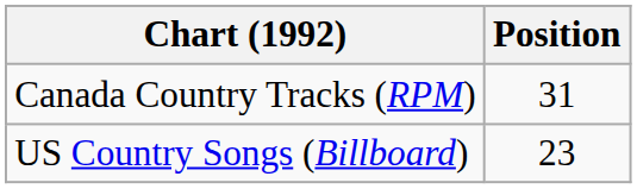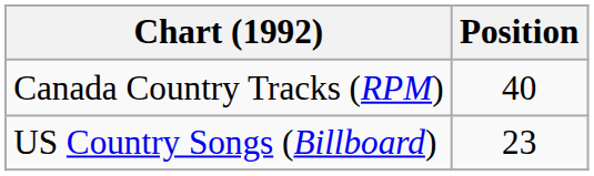 <table class="wikitable sortable">
 <tr>
 <th scope="col">Chart (1992)</th>
 <th scope="col">Position</th>
 </tr>
 <tr>
 <td>Canada Country Tracks (<em><a href='#'>RPM</a></em>)</td>
-<td align="center">31</td>
+<td align="center">40</td>
 </tr>
 <tr>
 <td>US <a href='#'>Country Songs</a> (<em><a href='#'>Billboard</a></em>)</td>
 <td align="center">23</td>
 </tr>
 </table>
